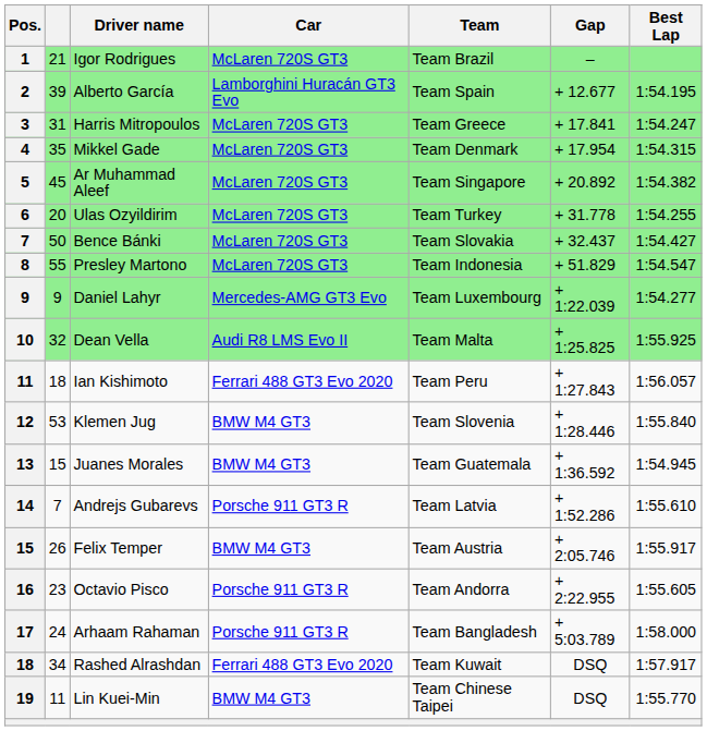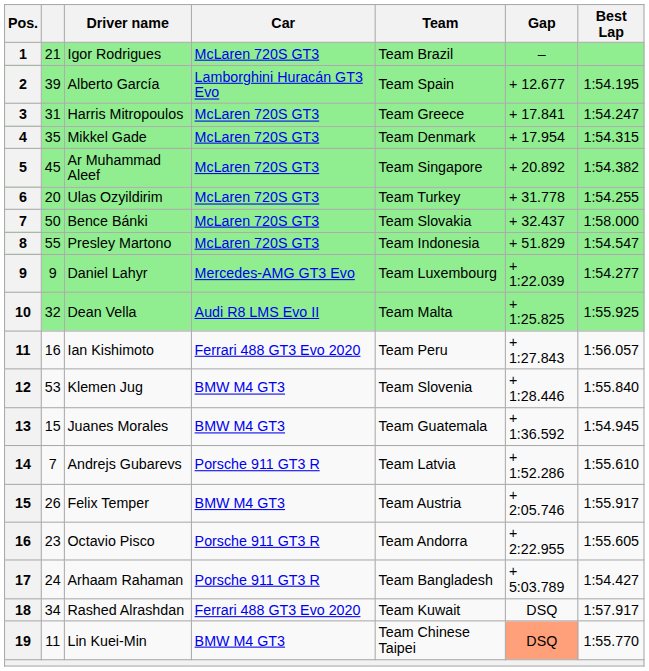 <table class="wikitable" style="font-size: 85%;">
 <tr>
 <th scope="col">Pos.</th>
 <th scope="col"></th>
 <th scope="col">Driver name</th>
 <th scope="col">Car</th>
 <th scope="col">Team</th>
 <th scope="col">Gap</th>
 <th scope="col">Best Lap</th>
 </tr>
 <tr style="background:lightgreen;">
 <th>1</th>
 <td align="middle">21</td>
 <td>Igor Rodrigues</td>
 <td><a href='#'>McLaren 720S GT3</a></td>
 <td> Team Brazil</td>
 <td align="middle">–</td>
 <td align="middle"></td>
 </tr>
 <tr style="background:lightgreen;">
 <th>2</th>
 <td align="middle">39</td>
 <td>Alberto García</td>
 <td><a href='#'>Lamborghini Huracán GT3 Evo</a></td>
 <td> Team Spain</td>
 <td>+ 12.677</td>
 <td align="middle">1:54.195</td>
 </tr>
 <tr style="background:lightgreen;">
 <th>3</th>
 <td align="middle">31</td>
 <td>Harris Mitropoulos</td>
 <td><a href='#'>McLaren 720S GT3</a></td>
 <td> Team Greece</td>
 <td>+ 17.841</td>
 <td align="middle">1:54.247</td>
 </tr>
 <tr style="background:lightgreen;">
 <th>4</th>
 <td align="middle">35</td>
 <td>Mikkel Gade</td>
 <td><a href='#'>McLaren 720S GT3</a></td>
 <td> Team Denmark</td>
 <td>+ 17.954</td>
 <td align="middle">1:54.315</td>
 </tr>
 <tr style="background:lightgreen;">
 <th>5</th>
 <td align="middle">45</td>
 <td>Ar Muhammad Aleef</td>
 <td><a href='#'>McLaren 720S GT3</a></td>
 <td> Team Singapore</td>
 <td>+ 20.892</td>
 <td align="middle">1:54.382</td>
 </tr>
 <tr style="background:lightgreen;">
 <th>6</th>
 <td align="middle">20</td>
 <td>Ulas Ozyildirim</td>
 <td><a href='#'>McLaren 720S GT3</a></td>
 <td> Team Turkey</td>
 <td>+ 31.778</td>
 <td align="middle">1:54.255</td>
 </tr>
 <tr style="background:lightgreen;">
 <th>7</th>
 <td align="middle">50</td>
 <td>Bence Bánki</td>
 <td><a href='#'>McLaren 720S GT3</a></td>
 <td> Team Slovakia</td>
 <td>+ 32.437</td>
-<td align="middle">1:54.427</td>
+<td align="middle">1:58.000</td>
 </tr>
 <tr style="background:lightgreen;">
 <th>8</th>
 <td align="middle">55</td>
 <td>Presley Martono</td>
 <td><a href='#'>McLaren 720S GT3</a></td>
 <td> Team Indonesia</td>
 <td>+ 51.829</td>
 <td align="middle">1:54.547</td>
 </tr>
 <tr style="background:lightgreen;">
 <th>9</th>
 <td align="middle">9</td>
 <td>Daniel Lahyr</td>
 <td><a href='#'>Mercedes-AMG GT3 Evo</a></td>
 <td> Team Luxembourg</td>
 <td>+ 1:22.039</td>
 <td align="middle">1:54.277</td>
 </tr>
 <tr style="background:lightgreen;">
 <th>10</th>
 <td align="middle">32</td>
 <td>Dean Vella</td>
 <td><a href='#'>Audi R8 LMS Evo II</a></td>
 <td> Team Malta</td>
 <td>+ 1:25.825</td>
 <td align="middle">1:55.925</td>
 </tr>
 <tr>
 <th>11</th>
-<td align="middle">18</td>
+<td align="middle">16</td>
 <td>Ian Kishimoto</td>
 <td><a href='#'>Ferrari 488 GT3 Evo 2020</a></td>
 <td> Team Peru</td>
 <td>+ 1:27.843</td>
 <td align="middle">1:56.057</td>
 </tr>
 <tr>
 <th>12</th>
 <td align="middle">53</td>
 <td>Klemen Jug</td>
 <td><a href='#'>BMW M4 GT3</a></td>
 <td> Team Slovenia</td>
 <td>+ 1:28.446</td>
 <td align="middle">1:55.840</td>
 </tr>
 <tr>
 <th>13</th>
 <td align="middle">15</td>
 <td>Juanes Morales</td>
 <td><a href='#'>BMW M4 GT3</a></td>
 <td> Team Guatemala</td>
 <td>+ 1:36.592</td>
 <td align="middle">1:54.945</td>
 </tr>
 <tr>
 <th>14</th>
 <td align="middle">7</td>
 <td>Andrejs Gubarevs</td>
 <td><a href='#'>Porsche 911 GT3 R</a></td>
 <td> Team Latvia</td>
 <td>+ 1:52.286</td>
 <td align="middle">1:55.610</td>
 </tr>
 <tr>
 <th>15</th>
 <td align="middle">26</td>
 <td>Felix Temper</td>
 <td><a href='#'>BMW M4 GT3</a></td>
 <td> Team Austria</td>
 <td>+ 2:05.746</td>
 <td align="middle">1:55.917</td>
 </tr>
 <tr>
 <th>16</th>
 <td align="middle">23</td>
 <td>Octavio Pisco</td>
 <td><a href='#'>Porsche 911 GT3 R</a></td>
 <td> Team Andorra</td>
 <td>+ 2:22.955</td>
 <td align="middle">1:55.605</td>
 </tr>
 <tr>
 <th>17</th>
 <td align="middle">24</td>
 <td>Arhaam Rahaman</td>
 <td><a href='#'>Porsche 911 GT3 R</a></td>
 <td> Team Bangladesh</td>
 <td>+ 5:03.789 </td>
-<td align="middle">1:58.000</td>
+<td align="middle">1:54.427</td>
 </tr>
 <tr>
 <th>18</th>
 <td align="middle">34</td>
 <td>Rashed Alrashdan</td>
 <td><a href='#'>Ferrari 488 GT3 Evo 2020</a></td>
 <td> Team Kuwait</td>
 <td align="middle">DSQ</td>
 <td align="middle">1:57.917</td>
 </tr>
 <tr>
 <th>19</th>
 <td align="middle">11</td>
 <td>Lin Kuei-Min</td>
 <td><a href='#'>BMW M4 GT3</a></td>
 <td> Team Chinese Taipei</td>
-<td align="middle">DSQ</td>
+<td align="middle" style="background: lightsalmon;">DSQ</td>
 <td align="middle">1:55.770</td>
 </tr>
 <tr>
 <th colspan=9></th>
 </tr>
 </table>
